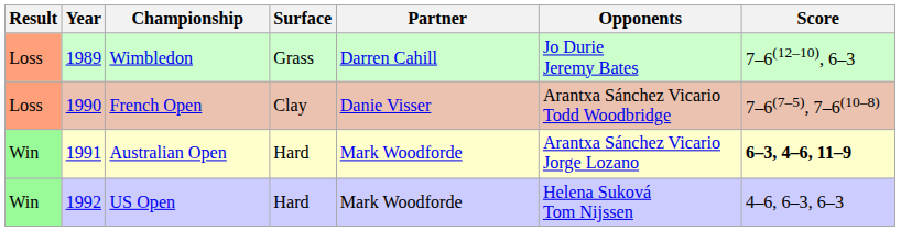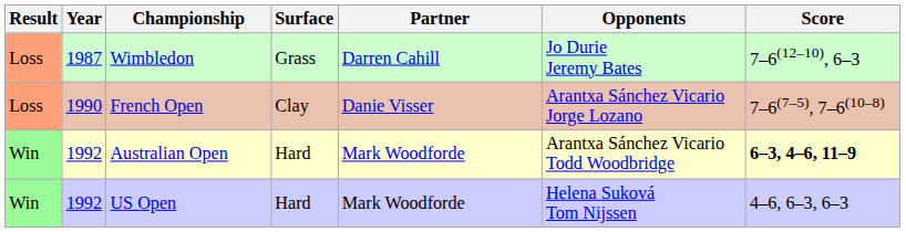 <table class="sortable wikitable">
 <tr>
 <th style="width:40px">Result</th>
 <th style="width:30px">Year</th>
 <th style="width:140px">Championship</th>
 <th style="width:50px">Surface</th>
 <th style="width:175px">Partner</th>
 <th style="width:175px">Opponents</th>
 <th style="width:130px" class="unsortable">Score</th>
 </tr>
 <tr style="background:#ccffcc;">
 <td style="background:#ffa07a;">Loss</td>
-<td><a href='#'>1989</a></td>
+<td><a href='#'>1987</a></td>
 <td><a href='#'>Wimbledon</a></td>
 <td>Grass</td>
 <td> <a href='#'>Darren Cahill</a></td>
 <td> <a href='#'>Jo Durie</a><br> <a href='#'>Jeremy Bates</a></td>
 <td>7–6<sup>(12–10)</sup>, 6–3</td>
 </tr>
 <tr style="background:#ebc2af;">
 <td style="background:#ffa07a;">Loss</td>
 <td><a href='#'>1990</a></td>
 <td><a href='#'>French Open</a></td>
 <td>Clay</td>
 <td> <a href='#'>Danie Visser</a></td>
-<td> Arantxa Sánchez Vicario<br> <a href='#'>Todd Woodbridge</a></td>
+<td> <a href='#'>Arantxa Sánchez Vicario</a><br> <a href='#'>Jorge Lozano</a></td>
 <td>7–6<sup>(7–5)</sup>, 7–6<sup>(10–8)</sup></td>
 </tr>
 <tr style="background:#ffffcc;">
 <td style="background:#98fb98;">Win</td>
-<td><a href='#'>1991</a></td>
+<td><a href='#'>1992</a></td>
 <td><a href='#'>Australian Open</a></td>
 <td>Hard</td>
 <td> <a href='#'>Mark Woodforde</a></td>
-<td> <a href='#'>Arantxa Sánchez Vicario</a><br> <a href='#'>Jorge Lozano</a></td>
+<td> Arantxa Sánchez Vicario<br> <a href='#'>Todd Woodbridge</a></td>
 <td><strong>6–3, 4–6, 11–9</strong></td>
 </tr>
 <tr style="background:#ccccff;">
 <td style="background:#98fb98;">Win</td>
 <td><a href='#'>1992</a></td>
 <td><a href='#'>US Open</a></td>
 <td>Hard</td>
 <td> Mark Woodforde</td>
 <td> <a href='#'>Helena Suková</a><br> <a href='#'>Tom Nijssen</a></td>
 <td>4–6, 6–3, 6–3</td>
 </tr>
 </table>
